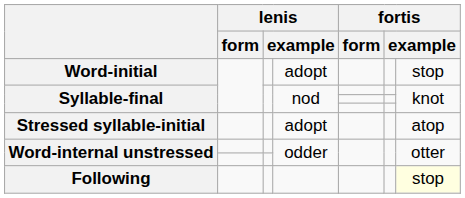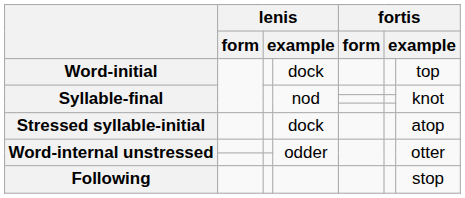 <table class="wikitable" style="text-align: center;">
 <tr>
 <th colspan="2"  rowspan="2"></th>
 <th colspan="3">lenis</th>
 <th colspan="3">fortis</th>
 </tr>
 <tr>
 <th>form</th>
 <th colspan="2">example</th>
 <th>form</th>
 <th colspan="2">example</th>
 </tr>
 <tr>
 <th colspan="2">Word-initial</th>
 <td rowspan=4></td>
 <td></td>
-<td>adopt</td>
+<td>dock</td>
 <td></td>
 <td></td>
-<td>stop</td>
+<td>top</td>
 </tr>
 <tr>
 <th colspan="2"  rowspan="3">Syllable-final</th>
 <td rowspan="3"></td>
 <td rowspan="3">nod</td>
 <td></td>
 <td></td>
 <td rowspan="3">knot</td>
 </tr>
 <tr>
 <td></td>
 <td></td>
 </tr>
 <tr>
 <td></td>
 <td></td>
 </tr>
 <tr>
 <th colspan="2">Stressed syllable-initial</th>
 <td></td>
 <td></td>
-<td>adopt</td>
+<td>dock</td>
 <td></td>
 <td></td>
 <td>atop</td>
 </tr>
 <tr>
 <th colspan="2"  rowspan="2">Word-internal unstressed</th>
 <td></td>
 <td></td>
 <td rowspan="2">odder</td>
 <td rowspan="2"></td>
 <td rowspan="2"></td>
 <td rowspan="2">otter</td>
 </tr>
 <tr>
 <td></td>
 <td></td>
 </tr>
 <tr>
 <th colspan="2">Following </th>
 <td></td>
 <td></td>
 <td></td>
 <td></td>
 <td></td>
-<td style="background: lightyellow;">stop</td>
+<td>stop</td>
 </tr>
 </table>
